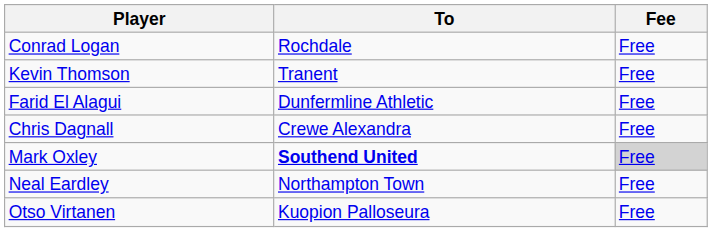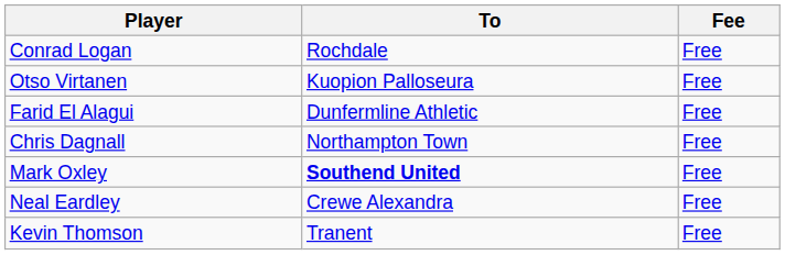 <table class="wikitable" style="text-align:center; font-size:95%;width:98%; text-align:left">
 <tr>
 <th>Player</th>
 <th>To</th>
 <th>Fee</th>
 </tr>
 <tr>
 <td> <a href='#'>Conrad Logan</a></td>
 <td> <a href='#'>Rochdale</a></td>
 <td><a href='#'>Free</a></td>
 </tr>
 <tr>
-<td> <a href='#'>Kevin Thomson</a></td>
-<td> <a href='#'>Tranent</a></td>
+<td> <a href='#'>Otso Virtanen</a></td>
+<td> <a href='#'>Kuopion Palloseura</a></td>
 <td><a href='#'>Free</a></td>
 </tr>
 <tr>
 <td> <a href='#'>Farid El Alagui</a></td>
 <td> <a href='#'>Dunfermline Athletic</a></td>
 <td><a href='#'>Free</a></td>
 </tr>
 <tr>
 <td> <a href='#'>Chris Dagnall</a></td>
-<td> <a href='#'>Crewe Alexandra</a></td>
+<td> <a href='#'>Northampton Town</a></td>
 <td><a href='#'>Free</a></td>
 </tr>
 <tr>
 <td> <a href='#'>Mark Oxley</a></td>
 <td><strong> <a href='#'>Southend United</a></strong></td>
-<td style="background: lightgrey;"><a href='#'>Free</a></td>
+<td><a href='#'>Free</a></td>
 </tr>
 <tr>
 <td> <a href='#'>Neal Eardley</a></td>
-<td> <a href='#'>Northampton Town</a></td>
+<td> <a href='#'>Crewe Alexandra</a></td>
 <td><a href='#'>Free</a></td>
 </tr>
 <tr>
-<td> <a href='#'>Otso Virtanen</a></td>
-<td> <a href='#'>Kuopion Palloseura</a></td>
+<td> <a href='#'>Kevin Thomson</a></td>
+<td> <a href='#'>Tranent</a></td>
 <td><a href='#'>Free</a></td>
 </tr>
 </table>
